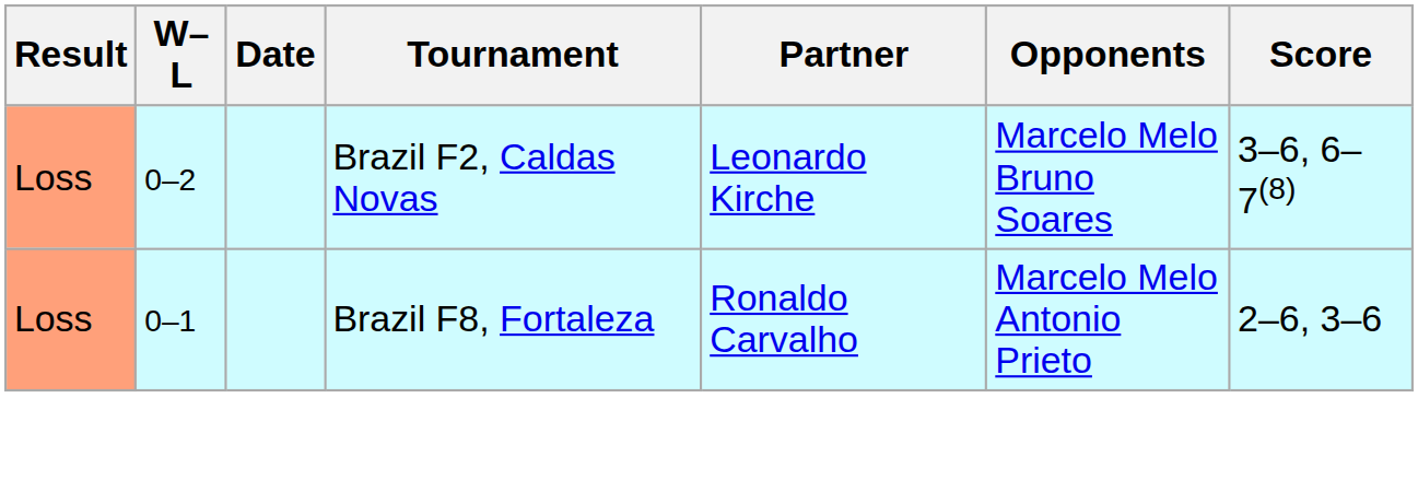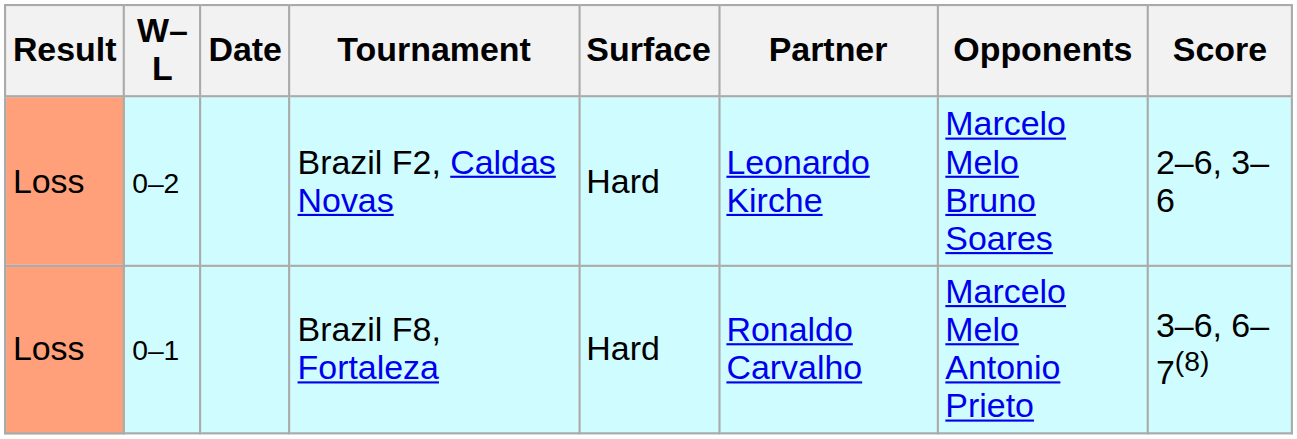 <table class="sortable wikitable">
 <tr>
 <th>Result</th>
 <th class="unsortable">W–L</th>
 <th>Date</th>
 <th>Tournament</th>
+<th>Surface</th>
 <th>Partner</th>
 <th>Opponents</th>
 <th class="unsortable">Score</th>
 </tr>
 <tr style="background:#cffcff;">
 <td style="background:#ffa07a;">Loss</td>
 <td><small>0–2</small></td>
 <td></td>
 <td>Brazil F2, <a href='#'>Caldas Novas</a></td>
+<td>Hard</td>
 <td> <a href='#'>Leonardo Kirche</a></td>
 <td> <a href='#'>Marcelo Melo</a> <br>  <a href='#'>Bruno Soares</a></td>
-<td>3–6, 6–7<sup>(8)</sup></td>
+<td>2–6, 3–6</td>
 </tr>
 <tr style="background:#cffcff;">
 <td style="background:#ffa07a;">Loss</td>
 <td><small>0–1</small></td>
 <td></td>
 <td>Brazil F8, <a href='#'>Fortaleza</a></td>
+<td>Hard</td>
 <td> <a href='#'>Ronaldo Carvalho</a></td>
 <td> <a href='#'>Marcelo Melo</a> <br>  <a href='#'>Antonio Prieto</a></td>
-<td>2–6, 3–6</td>
+<td>3–6, 6–7<sup>(8)</sup></td>
 </tr>
 </table>
